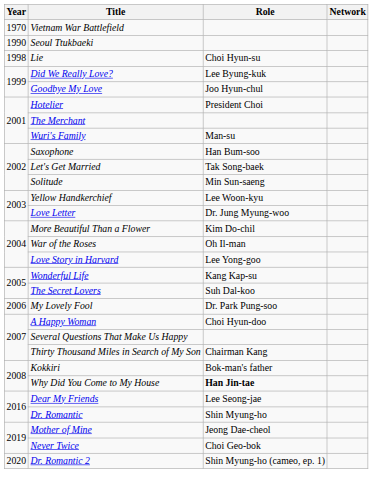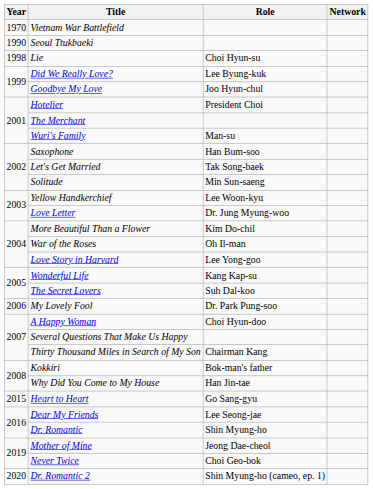 <table class="wikitable">
 <tr>
 <th>Year</th>
 <th>Title</th>
 <th>Role</th>
 <th>Network</th>
 </tr>
 <tr>
 <td>1970</td>
 <td><em>Vietnam War Battlefield</em></td>
 <td></td>
 <td></td>
 </tr>
 <tr>
 <td>1990</td>
 <td><em>Seoul Ttukbaeki</em></td>
 <td></td>
 <td></td>
 </tr>
 <tr>
 <td>1998</td>
 <td><em>Lie</em></td>
 <td>Choi Hyun-su</td>
 <td></td>
 </tr>
 <tr>
 <td rowspan=2>1999</td>
 <td><em><a href='#'>Did We Really Love?</a></em></td>
 <td>Lee Byung-kuk</td>
 <td></td>
 </tr>
 <tr>
 <td><em><a href='#'>Goodbye My Love</a></em></td>
 <td>Joo Hyun-chul</td>
 <td></td>
 </tr>
 <tr>
 <td rowspan=3>2001</td>
 <td><em><a href='#'>Hotelier</a></em></td>
 <td>President Choi</td>
 <td></td>
 </tr>
 <tr>
 <td><em><a href='#'>The Merchant</a></em></td>
 <td></td>
 <td></td>
 </tr>
 <tr>
 <td><em><a href='#'>Wuri's Family</a></em></td>
 <td>Man-su</td>
 <td></td>
 </tr>
 <tr>
 <td rowspan=3>2002</td>
 <td><em>Saxophone</em></td>
 <td>Han Bum-soo</td>
 <td></td>
 </tr>
 <tr>
 <td><em>Let's Get Married</em></td>
 <td>Tak Song-baek</td>
 <td></td>
 </tr>
 <tr>
 <td><em>Solitude</em></td>
 <td>Min Sun-saeng</td>
 <td></td>
 </tr>
 <tr>
 <td rowspan=2>2003</td>
 <td><em>Yellow Handkerchief</em></td>
 <td>Lee Woon-kyu</td>
 <td></td>
 </tr>
 <tr>
 <td><em><a href='#'>Love Letter</a></em></td>
 <td>Dr. Jung Myung-woo</td>
 <td></td>
 </tr>
 <tr>
 <td rowspan=3>2004</td>
 <td><em>More Beautiful Than a Flower</em></td>
 <td>Kim Do-chil</td>
 <td></td>
 </tr>
 <tr>
 <td><em>War of the Roses</em></td>
 <td>Oh Il-man</td>
 <td></td>
 </tr>
 <tr>
 <td><em><a href='#'>Love Story in Harvard</a></em></td>
 <td>Lee Yong-goo</td>
 <td></td>
 </tr>
 <tr>
 <td rowspan=2>2005</td>
 <td><em><a href='#'>Wonderful Life</a></em></td>
 <td>Kang Kap-su</td>
 <td></td>
 </tr>
 <tr>
 <td><em><a href='#'>The Secret Lovers</a></em></td>
 <td>Suh Dal-koo</td>
 <td></td>
 </tr>
 <tr>
 <td>2006</td>
 <td><em>My Lovely Fool</em></td>
 <td>Dr. Park Pung-soo</td>
 <td></td>
 </tr>
 <tr>
 <td rowspan=3>2007</td>
 <td><em><a href='#'>A Happy Woman</a></em></td>
 <td>Choi Hyun-doo</td>
 <td></td>
 </tr>
 <tr>
 <td><em>Several Questions That Make Us Happy</em></td>
 <td></td>
 <td></td>
 </tr>
 <tr>
 <td><em>Thirty Thousand Miles in Search of My Son</em></td>
 <td>Chairman Kang</td>
 <td></td>
 </tr>
 <tr>
 <td rowspan=2>2008</td>
 <td><em>Kokkiri</em></td>
 <td>Bok-man's father</td>
 <td></td>
 </tr>
 <tr>
 <td><em>Why Did You Come to My House</em></td>
-<td><strong>Han Jin-tae</strong></td>
+<td>Han Jin-tae</td>
+<td></td>
+</tr>
+<tr>
+<td>2015</td>
+<td><em><a href='#'>Heart to Heart</a></em></td>
+<td>Go Sang-gyu</td>
 <td></td>
 </tr>
 <tr>
 <td rowspan="2">2016</td>
 <td><em><a href='#'>Dear My Friends</a></em></td>
 <td>Lee Seong-jae</td>
 <td></td>
 </tr>
 <tr>
 <td><em><a href='#'>Dr. Romantic</a></em></td>
 <td>Shin Myung-ho</td>
 <td></td>
 </tr>
 <tr>
 <td rowspan="2">2019</td>
 <td><em><a href='#'>Mother of Mine</a></em></td>
 <td>Jeong Dae-cheol</td>
 <td></td>
 </tr>
 <tr>
 <td><em><a href='#'>Never Twice</a></em></td>
 <td>Choi Geo-bok</td>
 <td></td>
 </tr>
 <tr>
 <td>2020</td>
 <td><em><a href='#'>Dr. Romantic 2</a></em></td>
 <td>Shin Myung-ho (cameo, ep. 1)</td>
 <td></td>
 </tr>
 </table>
